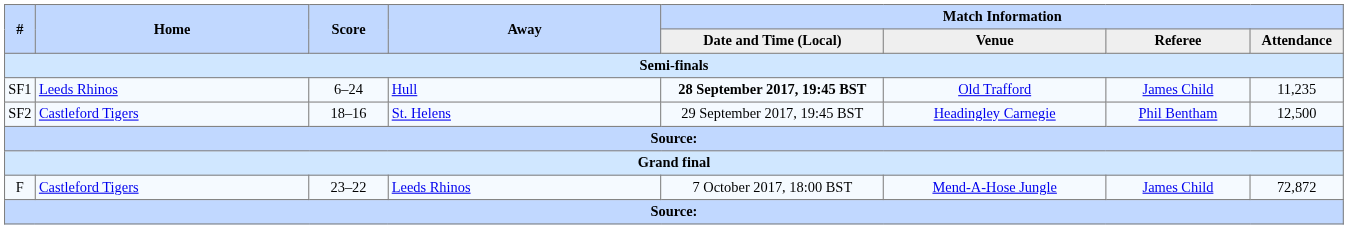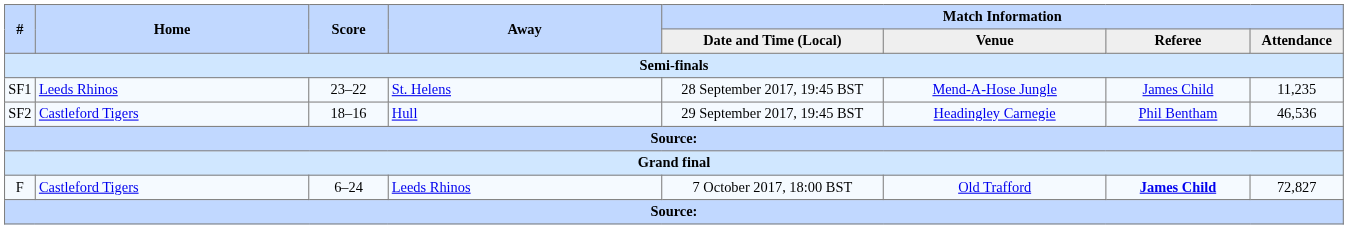 <table border="1" cellpadding="3" cellspacing="0" style="border-collapse:collapse; font-size:85%; text-align:center; width:100%;">
 <tr style="background:#c1d8ff;">
 <th rowspan="2">#</th>
 <th rowspan="2" style="width:21%;">Home</th>
 <th rowspan="2" style="width:6%;">Score</th>
 <th rowspan="2" style="width:21%;">Away</th>
 <th colspan=6>Match Information</th>
 </tr>
 <tr style="background:#efefef;">
 <th width=17%>Date and Time (Local)</th>
 <th width=17%>Venue</th>
 <th width=11%>Referee</th>
 <th width=7%>Attendance</th>
 </tr>
 <tr style="background:#d0e7ff;">
 <td colspan=8><strong>Semi-finals</strong></td>
 </tr>
 <tr style="background:#f5faff;">
 <td>SF1</td>
 <td align=left> <a href='#'>Leeds Rhinos</a></td>
-<td>6–24</td>
-<td align=left> <a href='#'>Hull</a></td>
-<td><strong>28 September 2017, 19:45 BST</strong></td>
-<td><a href='#'>Old Trafford</a></td>
+<td>23–22</td>
+<td align=left> <a href='#'>St. Helens</a></td>
+<td>28 September 2017, 19:45 BST</td>
+<td><a href='#'>Mend-A-Hose Jungle</a></td>
 <td><a href='#'>James Child</a></td>
 <td>11,235</td>
 </tr>
 <tr style="background:#f5faff;">
 <td>SF2</td>
 <td align=left> <a href='#'>Castleford Tigers</a></td>
 <td>18–16</td>
-<td align=left> <a href='#'>St. Helens</a></td>
+<td align=left> <a href='#'>Hull</a></td>
 <td>29 September 2017, 19:45 BST</td>
 <td><a href='#'>Headingley Carnegie</a></td>
 <td><a href='#'>Phil Bentham</a></td>
-<td>12,500</td>
+<td>46,536</td>
 </tr>
 <tr style="background:#c1d8ff;">
 <th colspan=12>Source:</th>
 </tr>
 <tr style="background:#d0e7ff;">
 <td colspan=8><strong>Grand final</strong></td>
 </tr>
 <tr style="background:#f5faff;">
 <td>F</td>
 <td align=left> <a href='#'>Castleford Tigers</a></td>
-<td>23–22</td>
+<td>6–24</td>
 <td align=left> <a href='#'>Leeds Rhinos</a></td>
 <td>7 October 2017, 18:00 BST</td>
-<td><a href='#'>Mend-A-Hose Jungle</a></td>
-<td><a href='#'>James Child</a></td>
-<td>72,872</td>
+<td><a href='#'>Old Trafford</a></td>
+<td><strong><a href='#'>James Child</a></strong></td>
+<td>72,827</td>
 </tr>
 <tr style="background:#c1d8ff;">
 <th colspan=12>Source:</th>
 </tr>
 </table>
